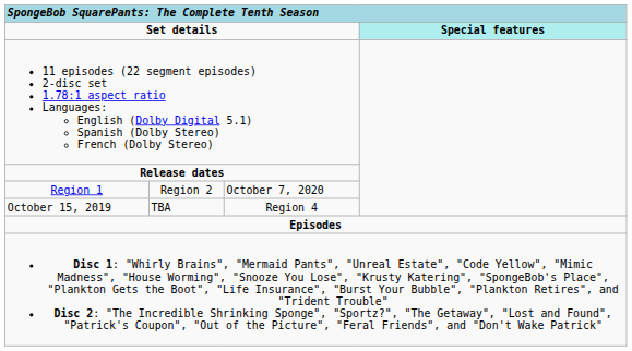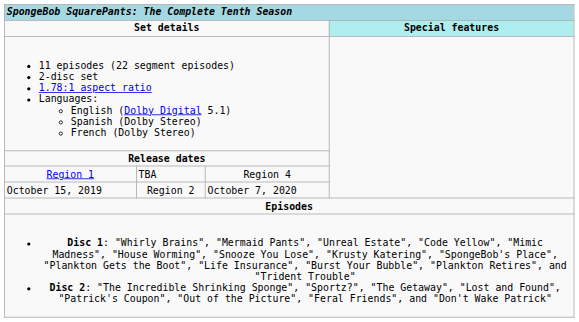 <table class="wikitable" style="font-size: 95%;">
 <tr style="background:#A4D8E2; color:#000;">
 <td colspan="4"><strong><em>SpongeBob SquarePants: The Complete Tenth Season</em></strong></td>
 </tr>
 <tr valign="top">
 <td style="text-align:center; width:400px;" colspan="3"><strong>Set details</strong></td>
 <td style="background: paleturquoise; width:300px; text-align:center;"><strong>Special features</strong></td>
 </tr>
 <tr valign="top">
 <td colspan="3" style="text-align:left; width:400px;"><br><ul><li>11 episodes (22 segment episodes)</li><li>2-disc set</li><li><a href='#'>1.78:1 aspect ratio</a></li><li>Languages:<ul><li>English (<a href='#'>Dolby Digital</a> 5.1)</li><li>Spanish (Dolby Stereo)</li><li>French (Dolby Stereo)</li></ul></li></ul></td>
 <td rowspan="4" style="text-align:left; width:300px;"></td>
 </tr>
 <tr>
 <td colspan="3" style="text-align:center;"><strong>Release dates</strong></td>
 </tr>
 <tr>
 <td style="text-align:center;"><a href='#'>Region 1</a></td>
-<td style="text-align:center;">Region 2</td>
-<td>October 7, 2020</td>
+<td>TBA</td>
+<td style="text-align:center;">Region 4</td>
 </tr>
 <tr>
 <td>October 15, 2019</td>
-<td>TBA</td>
-<td style="text-align:center;">Region 4</td>
+<td style="text-align:center;">Region 2</td>
+<td>October 7, 2020</td>
 </tr>
 <tr>
 <td style="text-align:center; width:400px;" colspan="4"><strong>Episodes</strong></td>
 </tr>
 <tr>
 <td style="text-align:center; width:400px;" colspan="4"><br><ul><li><strong>Disc 1</strong>: "Whirly Brains", "Mermaid Pants", "Unreal Estate", "Code Yellow", "Mimic Madness", "House Worming", "Snooze You Lose", "Krusty Katering", "SpongeBob's Place", "Plankton Gets the Boot", "Life Insurance", "Burst Your Bubble", "Plankton Retires", and "Trident Trouble"</li><li><strong>Disc 2</strong>: "The Incredible Shrinking Sponge", "Sportz?", "The Getaway", "Lost and Found", "Patrick's Coupon", "Out of the Picture", "Feral Friends", and "Don't Wake Patrick"</li></ul></td>
 </tr>
 </table>
